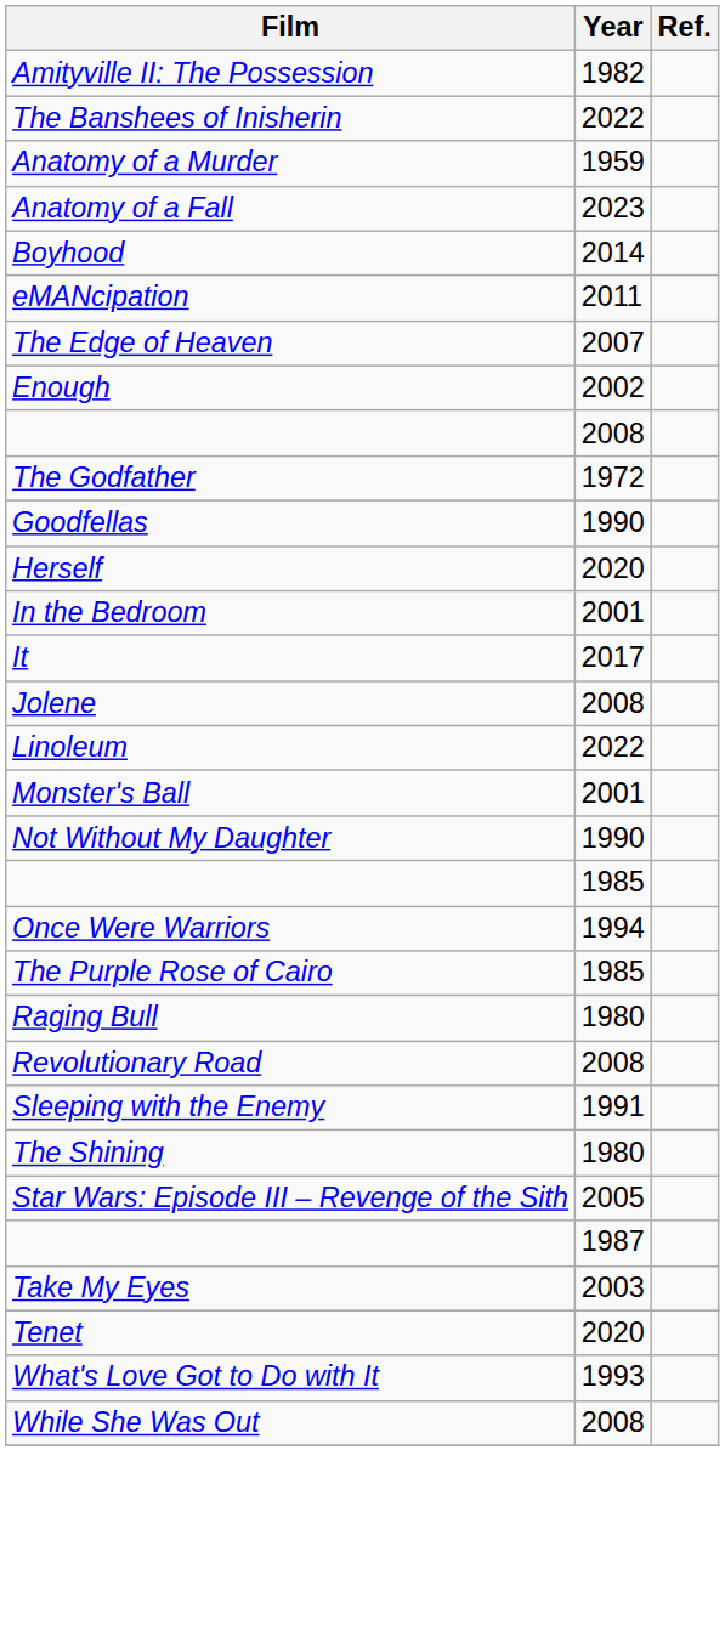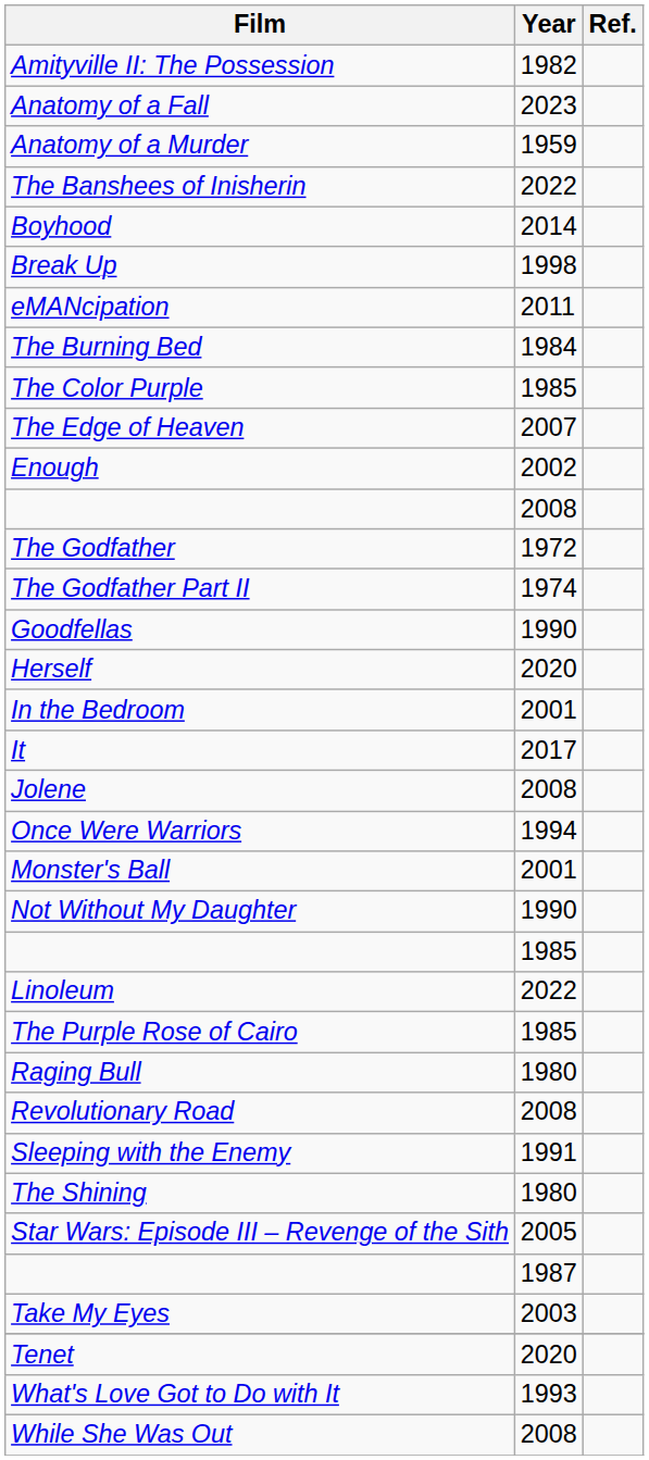 <table class="wikitable sortable" border="1">
 <tr>
 <th scope="col">Film</th>
 <th scope="col">Year</th>
 <th scope="col" class="unsortable">Ref.</th>
 </tr>
 <tr>
 <td><em><a href='#'>Amityville II: The Possession</a></em></td>
 <td>1982</td>
 <td></td>
 </tr>
 <tr>
-<td><em><a href='#'>The Banshees of Inisherin</a></em></td>
-<td>2022</td>
+<td><em><a href='#'>Anatomy of a Fall</a></em></td>
+<td>2023</td>
 <td></td>
 </tr>
 <tr>
 <td><em><a href='#'>Anatomy of a Murder</a></em></td>
 <td>1959</td>
 <td></td>
 </tr>
 <tr>
-<td><em><a href='#'>Anatomy of a Fall</a></em></td>
-<td>2023</td>
+<td><em><a href='#'>The Banshees of Inisherin</a></em></td>
+<td>2022</td>
 <td></td>
 </tr>
 <tr>
 <td><em><a href='#'>Boyhood</a></em></td>
 <td>2014</td>
 <td></td>
 </tr>
 <tr>
+<td><em><a href='#'>Break Up</a></em></td>
+<td>1998</td>
+<td></td>
+</tr>
+<tr>
 <td><em><a href='#'>eMANcipation</a></em></td>
 <td>2011</td>
+<td></td>
+</tr>
+<tr>
+<td><em><a href='#'>The Burning Bed</a></em></td>
+<td>1984</td>
+<td></td>
+</tr>
+<tr>
+<td><em><a href='#'>The Color Purple</a></em></td>
+<td>1985</td>
 <td></td>
 </tr>
 <tr>
 <td><em><a href='#'>The Edge of Heaven</a></em></td>
 <td>2007</td>
 <td></td>
 </tr>
 <tr>
 <td><em><a href='#'>Enough</a></em></td>
 <td>2002</td>
 <td></td>
 </tr>
 <tr>
 <td><em></em></td>
 <td>2008</td>
 <td></td>
 </tr>
 <tr>
 <td><em><a href='#'>The Godfather</a></em></td>
 <td>1972</td>
+<td></td>
+</tr>
+<tr>
+<td><em><a href='#'>The Godfather Part II</a></em></td>
+<td>1974</td>
 <td></td>
 </tr>
 <tr>
 <td><em><a href='#'>Goodfellas </a></em></td>
 <td>1990</td>
 <td></td>
 </tr>
 <tr>
 <td><em><a href='#'>Herself</a></em></td>
 <td>2020</td>
 <td></td>
 </tr>
 <tr>
 <td><em><a href='#'>In the Bedroom</a></em></td>
 <td>2001</td>
 <td></td>
 </tr>
 <tr>
 <td><em><a href='#'>It</a></em></td>
 <td>2017</td>
 <td></td>
 </tr>
 <tr>
 <td><em><a href='#'>Jolene</a></em></td>
 <td>2008</td>
 <td></td>
 </tr>
 <tr>
-<td><em><a href='#'>Linoleum</a></em></td>
-<td>2022</td>
+<td><em><a href='#'>Once Were Warriors</a></em></td>
+<td>1994</td>
 <td></td>
 </tr>
 <tr>
 <td><em><a href='#'>Monster's Ball</a></em></td>
 <td>2001</td>
 <td></td>
 </tr>
 <tr>
 <td><em><a href='#'>Not Without My Daughter</a></em></td>
 <td>1990</td>
 <td></td>
 </tr>
 <tr>
 <td><em></em></td>
 <td>1985</td>
 <td></td>
 </tr>
 <tr>
-<td><em><a href='#'>Once Were Warriors</a></em></td>
-<td>1994</td>
+<td><em><a href='#'>Linoleum</a></em></td>
+<td>2022</td>
 <td></td>
 </tr>
 <tr>
 <td><em><a href='#'>The Purple Rose of Cairo</a></em></td>
 <td>1985</td>
 <td></td>
 </tr>
 <tr>
 <td><em><a href='#'>Raging Bull</a></em></td>
 <td>1980</td>
 <td></td>
 </tr>
 <tr>
 <td><em><a href='#'>Revolutionary Road</a></em></td>
 <td>2008</td>
 <td></td>
 </tr>
 <tr>
 <td><em><a href='#'>Sleeping with the Enemy</a></em></td>
 <td>1991</td>
 <td></td>
 </tr>
 <tr>
 <td><em><a href='#'>The Shining</a></em></td>
 <td>1980</td>
 <td></td>
 </tr>
 <tr>
 <td><em><a href='#'>Star Wars: Episode III – Revenge of the Sith</a></em></td>
 <td>2005</td>
 <td></td>
 </tr>
 <tr>
 <td><em></em></td>
 <td>1987</td>
 <td></td>
 </tr>
 <tr>
 <td><em><a href='#'>Take My Eyes</a></em></td>
 <td>2003</td>
 <td></td>
 </tr>
 <tr>
 </tr>
 <tr>
 <td><em><a href='#'>Tenet</a></em></td>
 <td>2020</td>
 <td></td>
 </tr>
 <tr>
 <td><em><a href='#'>What's Love Got to Do with It</a></em></td>
 <td>1993</td>
 <td></td>
 </tr>
 <tr>
 <td><em><a href='#'>While She Was Out</a></em></td>
 <td>2008</td>
 <td></td>
 </tr>
 <tr>
 </tr>
 </table>
